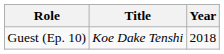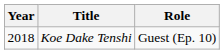 <table class="wikitable" style="font-size: 90%;">
 <tr>
+<th>Year</th>
+<th>Title</th>
 <th>Role</th>
-<th>Title</th>
-<th>Year</th>
 </tr>
 <tr>
+<td>2018</td>
+<td><em>Koe Dake Tenshi</em></td>
 <td>Guest (Ep. 10)</td>
-<td><em>Koe Dake Tenshi</em></td>
-<td>2018</td>
 </tr>
 </table>
